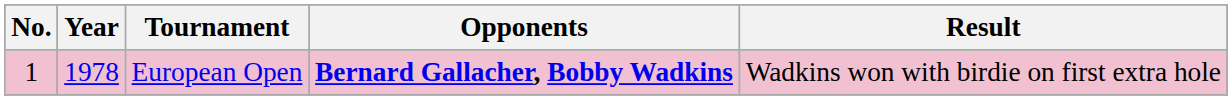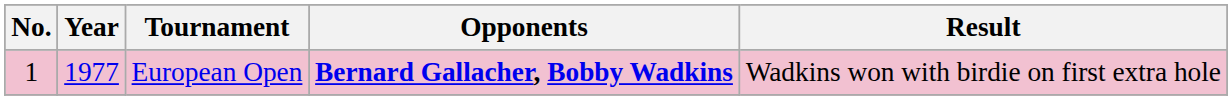 <table class="wikitable" style="font-size:95%;">
 <tr>
 <th>No.</th>
 <th>Year</th>
 <th>Tournament</th>
 <th>Opponents</th>
 <th>Result</th>
 </tr>
 <tr style="background:#F2C1D1;">
 <td align=center>1</td>
-<td><a href='#'>1978</a></td>
+<td><a href='#'>1977</a></td>
 <td><a href='#'>European Open</a></td>
 <td><strong> <a href='#'>Bernard Gallacher</a>,  <a href='#'>Bobby Wadkins</a></strong></td>
 <td>Wadkins won with birdie on first extra hole</td>
 </tr>
 </table>
